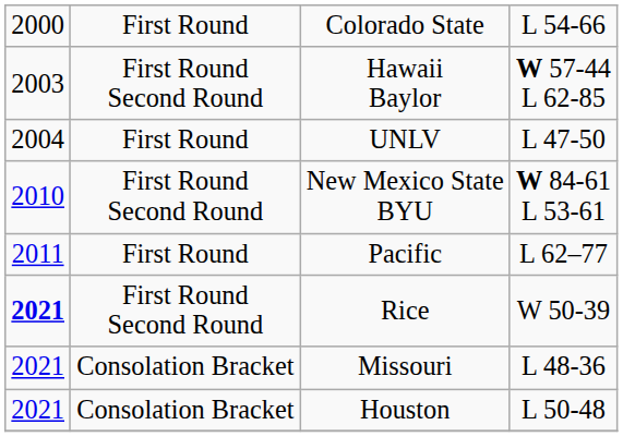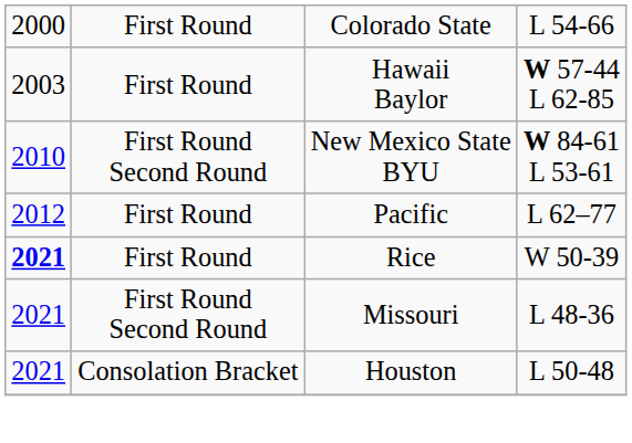 <table class="wikitable" style="text-align:center">
 <tr align="center">
 <td>2000</td>
 <td>First Round</td>
 <td>Colorado State</td>
 <td>L 54-66</td>
 </tr>
 <tr align="center">
 <td>2003</td>
-<td>First Round <br> Second Round</td>
+<td>First Round</td>
 <td>Hawaii <br> Baylor</td>
 <td><strong>W</strong> 57-44 <br> L 62-85</td>
-</tr>
-<tr align="center">
-<td>2004</td>
-<td>First Round</td>
-<td>UNLV</td>
-<td>L 47-50</td>
 </tr>
 <tr align="center">
 <td><a href='#'>2010</a></td>
 <td>First Round <br> Second Round</td>
 <td>New Mexico State <br> BYU</td>
 <td><strong>W</strong> 84-61 <br> L 53-61</td>
 </tr>
 <tr align="center">
-<td><a href='#'>2011</a></td>
+<td><a href='#'>2012</a></td>
 <td>First Round</td>
 <td>Pacific</td>
 <td>L 62–77</td>
 </tr>
 <tr align="center"|>
 <td><strong><a href='#'>2021</a></strong></td>
-<td>First Round <br> Second Round</td>
+<td>First Round</td>
 <td>Rice</td>
 <td>W 50-39</td>
 </tr>
 <tr align="center"|>
 <td><a href='#'>2021</a></td>
-<td>Consolation Bracket</td>
+<td>First Round <br> Second Round</td>
 <td>Missouri</td>
 <td>L 48-36</td>
 </tr>
 <tr align="center"|>
 <td><a href='#'>2021</a></td>
 <td>Consolation Bracket</td>
 <td>Houston</td>
 <td>L 50-48</td>
 </tr>
 <tr align="center"|>
 </tr>
 </table>
